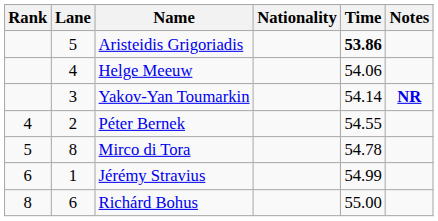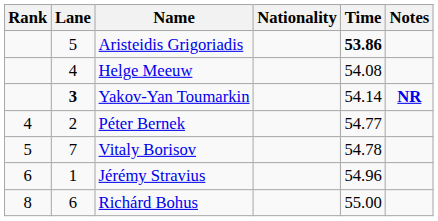 <table class="wikitable sortable" style="text-align:center">
 <tr>
 <th>Rank</th>
 <th>Lane</th>
 <th>Name</th>
 <th>Nationality</th>
 <th>Time</th>
 <th>Notes</th>
 </tr>
 <tr>
 <td></td>
 <td>5</td>
 <td align=left><a href='#'>Aristeidis Grigoriadis</a></td>
 <td align=left></td>
 <td><strong>53.86</strong></td>
 <td></td>
 </tr>
 <tr>
 <td></td>
 <td>4</td>
 <td align=left><a href='#'>Helge Meeuw</a></td>
 <td align=left></td>
-<td>54.06</td>
+<td>54.08</td>
 <td></td>
 </tr>
 <tr>
 <td></td>
-<td>3</td>
+<td><strong>3</strong></td>
 <td align=left><a href='#'>Yakov-Yan Toumarkin</a></td>
 <td align=left></td>
 <td>54.14</td>
 <td><strong><a href='#'>NR</a></strong></td>
 </tr>
 <tr>
 <td>4</td>
 <td>2</td>
 <td align=left><a href='#'>Péter Bernek</a></td>
 <td align=left></td>
-<td>54.55</td>
+<td>54.77</td>
 <td></td>
 </tr>
 <tr>
 <td>5</td>
-<td>8</td>
-<td align=left><a href='#'>Mirco di Tora</a></td>
+<td>7</td>
+<td align=left><a href='#'>Vitaly Borisov</a></td>
 <td align=left></td>
 <td>54.78</td>
 <td></td>
 </tr>
 <tr>
 <td>6</td>
 <td>1</td>
 <td align=left><a href='#'>Jérémy Stravius</a></td>
 <td align=left></td>
-<td>54.99</td>
+<td>54.96</td>
 <td></td>
 </tr>
 <tr>
 <td>8</td>
 <td>6</td>
 <td align=left><a href='#'>Richárd Bohus</a></td>
 <td align=left></td>
 <td>55.00</td>
 <td></td>
 </tr>
 </table>
